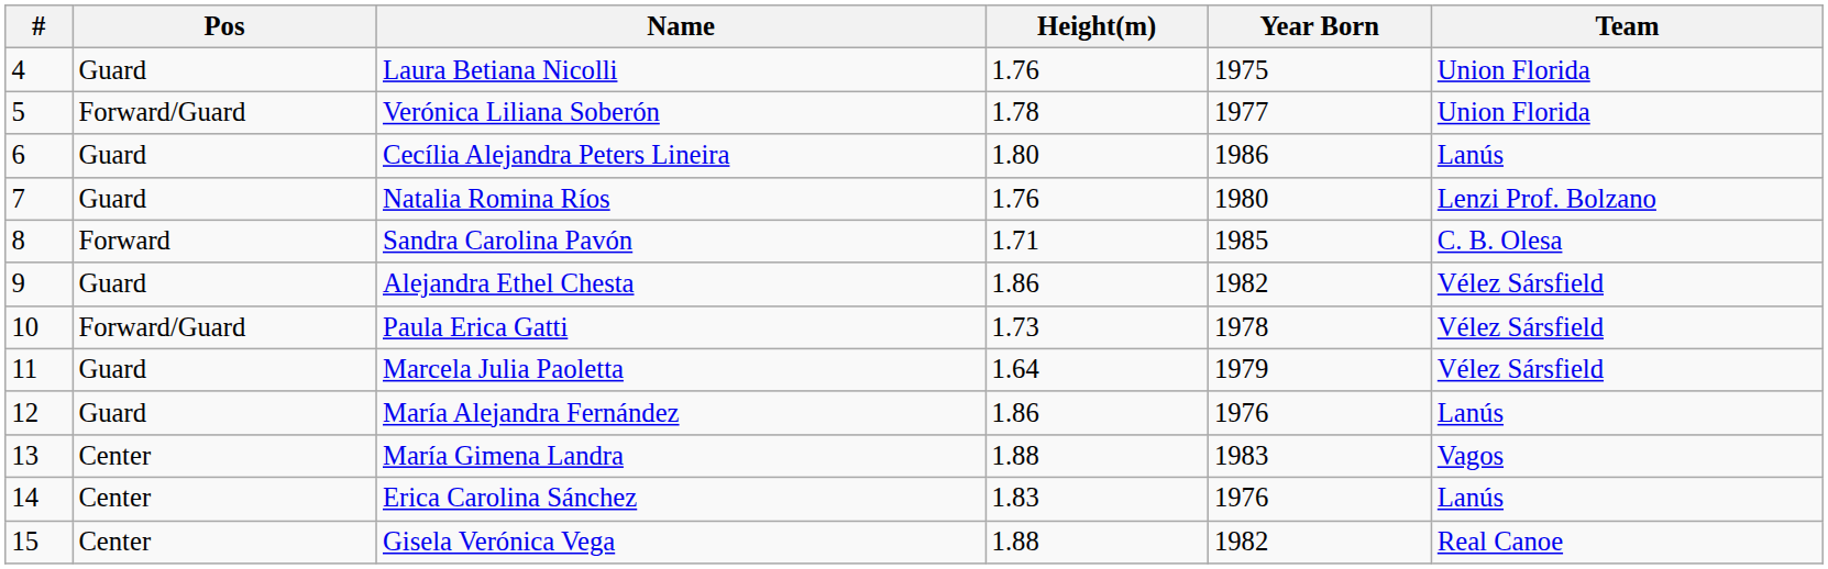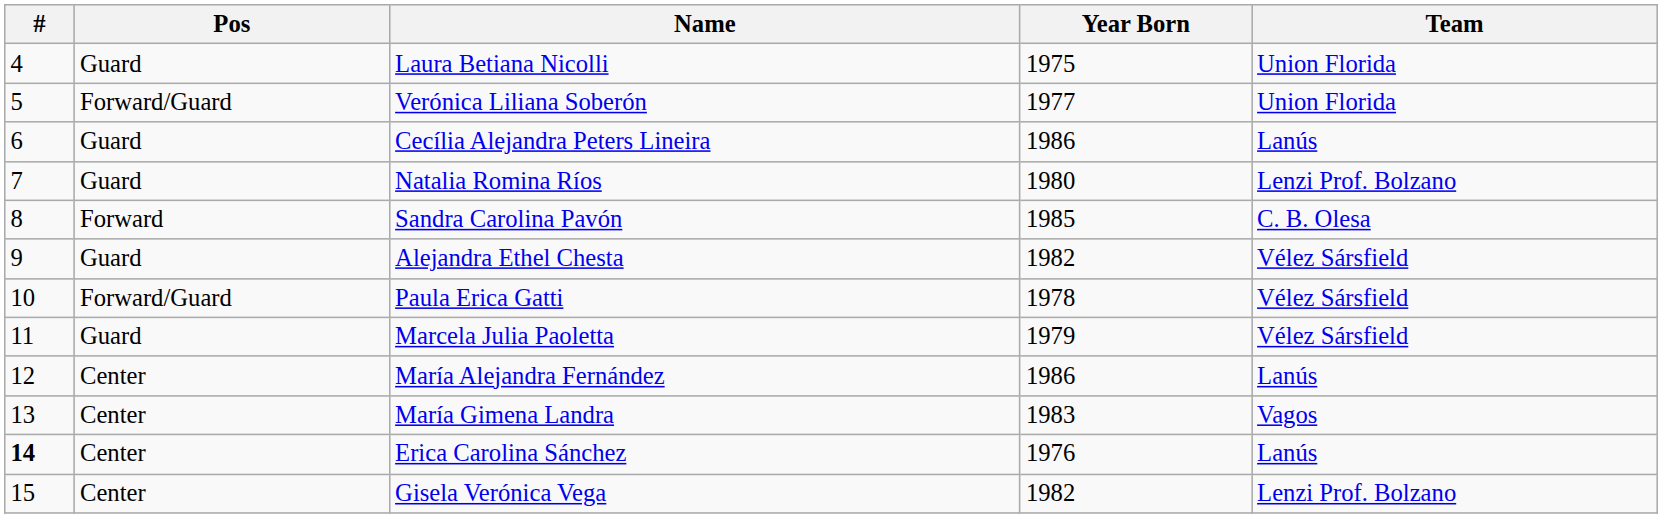 <table class="wikitable" width=85%>
 <tr>
 <th>#</th>
 <th>Pos</th>
 <th>Name</th>
-<th>Height(m)</th>
 <th>Year Born</th>
 <th>Team</th>
 </tr>
 <tr>
 <td>4</td>
 <td>Guard</td>
 <td><a href='#'>Laura Betiana Nicolli</a></td>
-<td>1.76</td>
 <td>1975</td>
 <td> <a href='#'>Union Florida</a></td>
 </tr>
 <tr>
 <td>5</td>
 <td>Forward/Guard</td>
 <td><a href='#'>Verónica Liliana Soberón</a></td>
-<td>1.78</td>
 <td>1977</td>
 <td> <a href='#'>Union Florida</a></td>
 </tr>
 <tr>
 <td>6</td>
 <td>Guard</td>
 <td><a href='#'>Cecília Alejandra Peters Lineira</a></td>
-<td>1.80</td>
 <td>1986</td>
 <td> <a href='#'>Lanús</a></td>
 </tr>
 <tr>
 <td>7</td>
 <td>Guard</td>
 <td><a href='#'>Natalia Romina Ríos</a></td>
-<td>1.76</td>
 <td>1980</td>
 <td> <a href='#'>Lenzi Prof. Bolzano</a></td>
 </tr>
 <tr>
 <td>8</td>
 <td>Forward</td>
 <td><a href='#'>Sandra Carolina Pavón</a></td>
-<td>1.71</td>
 <td>1985</td>
 <td> <a href='#'>C. B. Olesa</a></td>
 </tr>
 <tr>
 <td>9</td>
 <td>Guard</td>
 <td><a href='#'>Alejandra Ethel Chesta</a></td>
-<td>1.86</td>
 <td>1982</td>
 <td> <a href='#'>Vélez Sársfield</a></td>
 </tr>
 <tr>
 <td>10</td>
 <td>Forward/Guard</td>
 <td><a href='#'>Paula Erica Gatti</a></td>
-<td>1.73</td>
 <td>1978</td>
 <td> <a href='#'>Vélez Sársfield</a></td>
 </tr>
 <tr>
 <td>11</td>
 <td>Guard</td>
 <td><a href='#'>Marcela Julia Paoletta</a></td>
-<td>1.64</td>
 <td>1979</td>
 <td> <a href='#'>Vélez Sársfield</a></td>
 </tr>
 <tr>
 <td>12</td>
-<td>Guard</td>
+<td>Center</td>
 <td><a href='#'>María Alejandra Fernández</a></td>
-<td>1.86</td>
-<td>1976</td>
+<td>1986</td>
 <td> <a href='#'>Lanús</a></td>
 </tr>
 <tr>
 <td>13</td>
 <td>Center</td>
 <td><a href='#'>María Gimena Landra</a></td>
-<td>1.88</td>
 <td>1983</td>
 <td> <a href='#'>Vagos</a></td>
 </tr>
 <tr>
-<td>14</td>
+<td><strong>14</strong></td>
 <td>Center</td>
 <td><a href='#'>Erica Carolina Sánchez</a></td>
-<td>1.83</td>
 <td>1976</td>
 <td> <a href='#'>Lanús</a></td>
 </tr>
 <tr>
 <td>15</td>
 <td>Center</td>
 <td><a href='#'>Gisela Verónica Vega</a></td>
-<td>1.88</td>
 <td>1982</td>
-<td> <a href='#'>Real Canoe</a></td>
+<td> <a href='#'>Lenzi Prof. Bolzano</a></td>
 </tr>
 </table>
